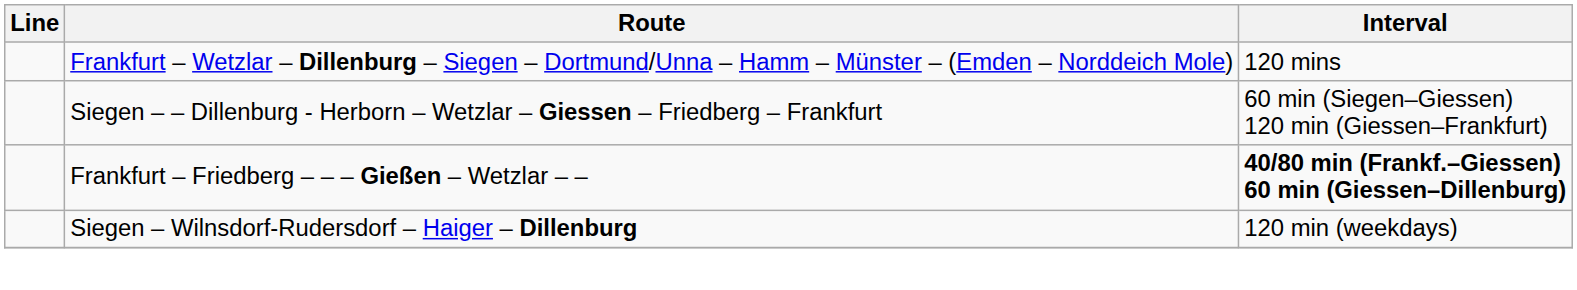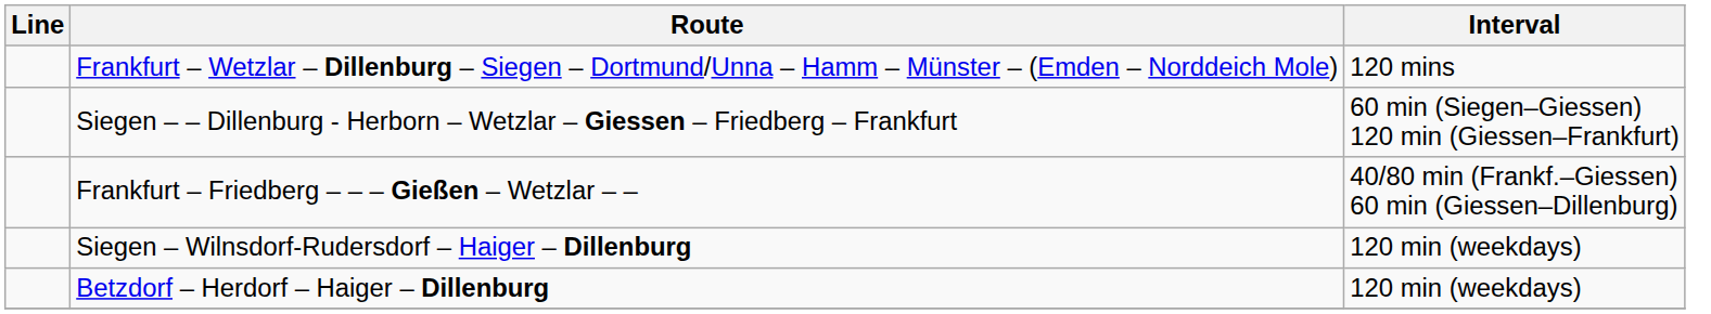 <table class="wikitable">
 <tr class="hintergrundfarbe5">
 <th>Line</th>
 <th>Route</th>
 <th>Interval</th>
 </tr>
 <tr>
 <td></td>
 <td><a href='#'>Frankfurt</a> – <a href='#'>Wetzlar</a> – <strong>Dillenburg</strong> – <a href='#'>Siegen</a> – <a href='#'>Dortmund</a>/<a href='#'>Unna</a> – <a href='#'>Hamm</a> – <a href='#'>Münster</a> – (<a href='#'>Emden</a> – <a href='#'>Norddeich Mole</a>)</td>
 <td>120 mins</td>
 </tr>
 <tr>
 <td></td>
 <td>Siegen –  – Dillenburg  - Herborn – Wetzlar – <strong>Giessen</strong> – Friedberg – Frankfurt</td>
 <td>60 min (Siegen–Giessen)<br> 120 min (Giessen–Frankfurt)</td>
 </tr>
 <tr>
 <td></td>
 <td>Frankfurt – Friedberg –   –  – <strong>Gießen</strong> – Wetzlar –  – </td>
-<td><strong>40/80 min (Frankf.–Giessen)<br>60 min (Giessen–Dillenburg)</strong></td>
+<td>40/80 min (Frankf.–Giessen)<br>60 min (Giessen–Dillenburg)</td>
 </tr>
 <tr>
 <td></td>
 <td>Siegen – Wilnsdorf-Rudersdorf – <a href='#'>Haiger</a> – <strong>Dillenburg</strong></td>
 <td>120 min (weekdays)</td>
 </tr>
 <tr>
+<td></td>
+<td><a href='#'>Betzdorf</a> – Herdorf – Haiger – <strong>Dillenburg</strong></td>
+<td>120 min (weekdays)</td>
+</tr>
+<tr>
 </tr>
 </table>
